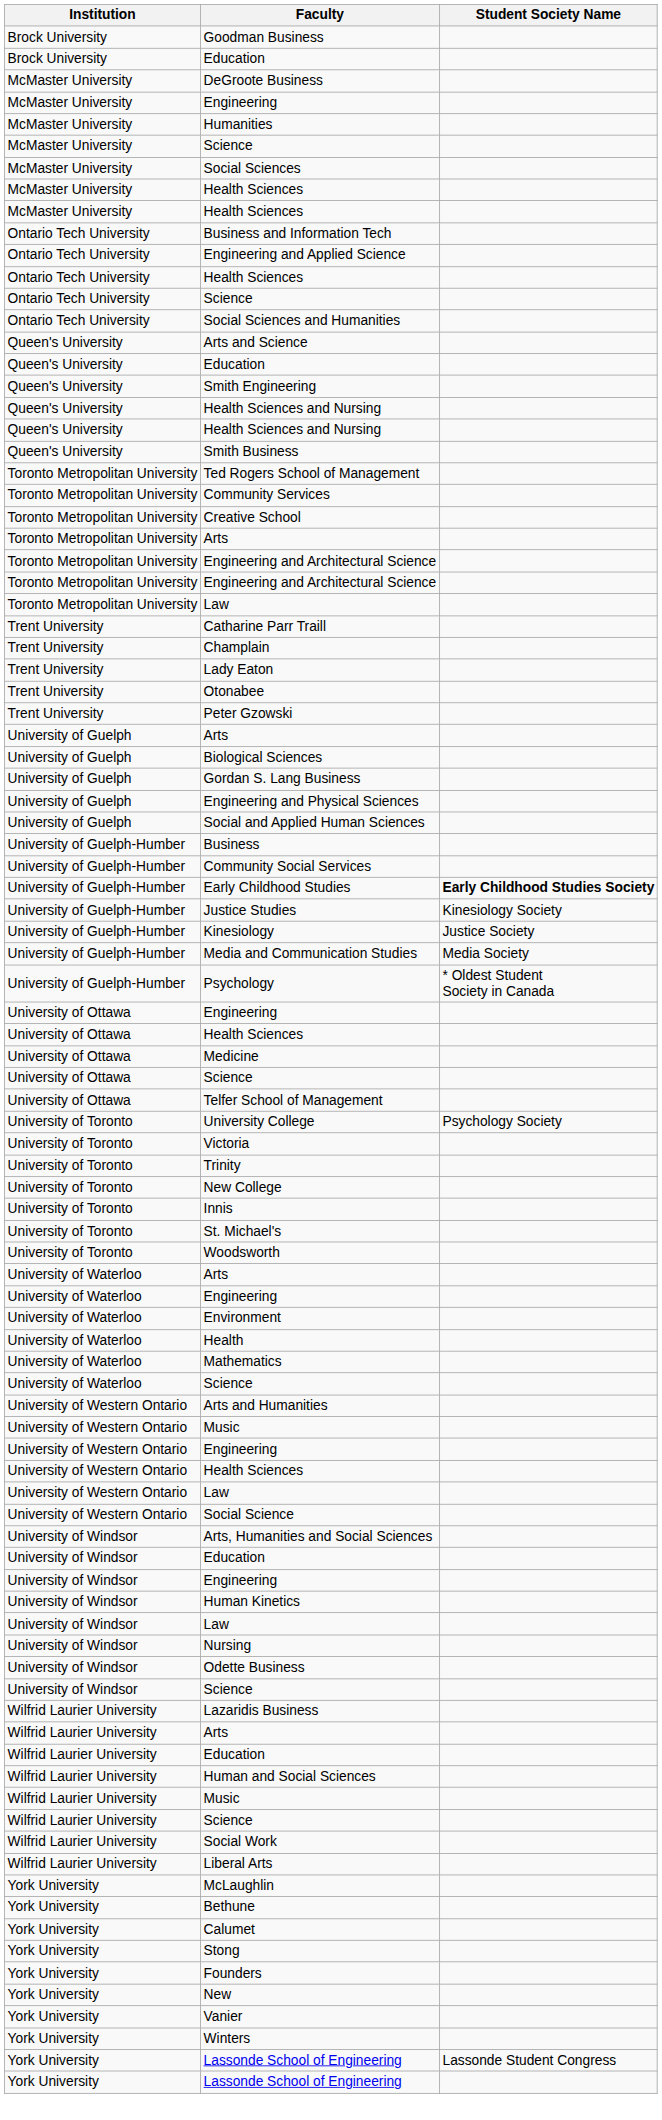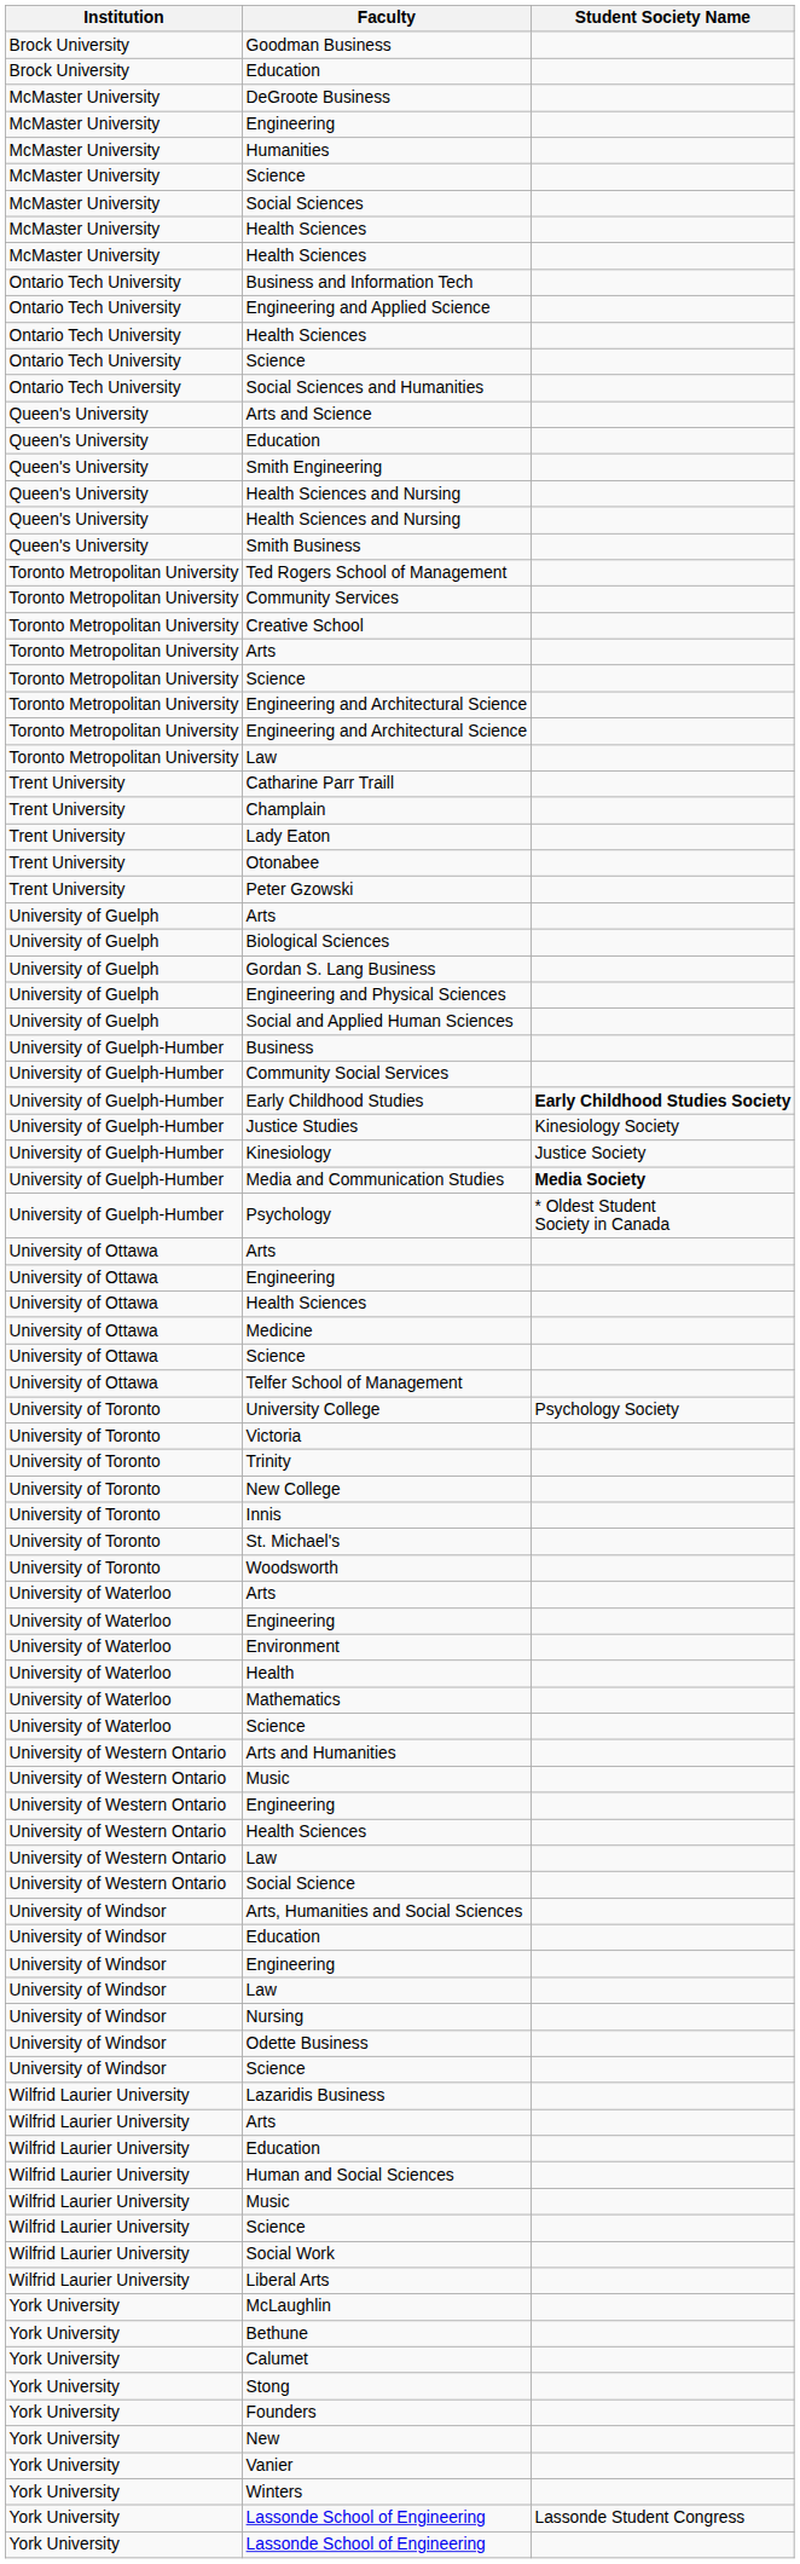 <table class="wikitable">
 <tr>
 <th>Institution</th>
 <th>Faculty</th>
 <th>Student Society Name</th>
 </tr>
 <tr>
 <td>Brock University</td>
 <td>Goodman Business</td>
 <td></td>
 </tr>
 <tr>
 <td>Brock University</td>
 <td>Education</td>
 <td></td>
 </tr>
 <tr>
 <td>McMaster University</td>
 <td>DeGroote Business</td>
 <td></td>
 </tr>
 <tr>
 <td>McMaster University</td>
 <td>Engineering</td>
 <td></td>
 </tr>
 <tr>
 <td>McMaster University</td>
 <td>Humanities</td>
 <td></td>
 </tr>
 <tr>
 <td>McMaster University</td>
 <td>Science</td>
 <td></td>
 </tr>
 <tr>
 <td>McMaster University</td>
 <td>Social Sciences</td>
 <td></td>
 </tr>
 <tr>
 <td>McMaster University</td>
 <td>Health Sciences</td>
 <td></td>
 </tr>
 <tr>
 <td>McMaster University</td>
 <td>Health Sciences</td>
 <td></td>
 </tr>
 <tr>
 <td>Ontario Tech University</td>
 <td>Business and Information Tech</td>
 <td></td>
 </tr>
 <tr>
 <td>Ontario Tech University</td>
 <td>Engineering and Applied Science</td>
 <td></td>
 </tr>
 <tr>
 <td>Ontario Tech University</td>
 <td>Health Sciences</td>
 <td></td>
 </tr>
 <tr>
 <td>Ontario Tech University</td>
 <td>Science</td>
 <td></td>
 </tr>
 <tr>
 <td>Ontario Tech University</td>
 <td>Social Sciences and Humanities</td>
 <td></td>
 </tr>
 <tr>
 <td>Queen's University</td>
 <td>Arts and Science</td>
 <td></td>
 </tr>
 <tr>
 <td>Queen's University</td>
 <td>Education</td>
 <td></td>
 </tr>
 <tr>
 <td>Queen's University</td>
 <td>Smith Engineering</td>
 <td></td>
 </tr>
 <tr>
 <td>Queen's University</td>
 <td>Health Sciences and Nursing</td>
 <td></td>
 </tr>
 <tr>
 <td>Queen's University</td>
 <td>Health Sciences and Nursing</td>
 <td></td>
 </tr>
 <tr>
 <td>Queen's University</td>
 <td>Smith Business</td>
 <td></td>
 </tr>
 <tr>
 <td>Toronto Metropolitan University</td>
 <td>Ted Rogers School of Management</td>
 <td></td>
 </tr>
 <tr>
 <td>Toronto Metropolitan University</td>
 <td>Community Services</td>
 <td></td>
 </tr>
 <tr>
 <td>Toronto Metropolitan University</td>
 <td>Creative School</td>
 <td></td>
 </tr>
 <tr>
 <td>Toronto Metropolitan University</td>
 <td>Arts</td>
 <td></td>
 </tr>
 <tr>
 <td>Toronto Metropolitan University</td>
+<td>Science</td>
+<td></td>
+</tr>
+<tr>
+<td>Toronto Metropolitan University</td>
 <td>Engineering and Architectural Science</td>
 <td></td>
 </tr>
 <tr>
 <td>Toronto Metropolitan University</td>
 <td>Engineering and Architectural Science</td>
 <td></td>
 </tr>
 <tr>
 <td>Toronto Metropolitan University</td>
 <td>Law</td>
 <td></td>
 </tr>
 <tr>
 <td>Trent University</td>
 <td>Catharine Parr Traill</td>
 <td></td>
 </tr>
 <tr>
 <td>Trent University</td>
 <td>Champlain</td>
 <td></td>
 </tr>
 <tr>
 <td>Trent University</td>
 <td>Lady Eaton</td>
 <td></td>
 </tr>
 <tr>
 <td>Trent University</td>
 <td>Otonabee</td>
 <td></td>
 </tr>
 <tr>
 <td>Trent University</td>
 <td>Peter Gzowski</td>
 <td></td>
 </tr>
 <tr>
 <td>University of Guelph</td>
 <td>Arts</td>
 <td></td>
 </tr>
 <tr>
 <td>University of Guelph</td>
 <td>Biological Sciences</td>
 <td></td>
 </tr>
 <tr>
 <td>University of Guelph</td>
 <td>Gordan S. Lang Business</td>
 <td></td>
 </tr>
 <tr>
 <td>University of Guelph</td>
 <td>Engineering and Physical Sciences</td>
 <td></td>
 </tr>
 <tr>
 <td>University of Guelph</td>
 <td>Social and Applied Human Sciences</td>
 <td></td>
 </tr>
 <tr>
 <td>University of Guelph-Humber</td>
 <td>Business</td>
 <td></td>
 </tr>
 <tr>
 <td>University of Guelph-Humber</td>
 <td>Community Social Services</td>
 <td></td>
 </tr>
 <tr>
 <td>University of Guelph-Humber</td>
 <td>Early Childhood Studies</td>
 <td><strong>Early Childhood Studies Society</strong></td>
 </tr>
 <tr>
 <td>University of Guelph-Humber</td>
 <td>Justice Studies</td>
 <td>Kinesiology Society</td>
 </tr>
 <tr>
 <td>University of Guelph-Humber</td>
 <td>Kinesiology</td>
 <td>Justice Society</td>
 </tr>
 <tr>
 <td>University of Guelph-Humber</td>
 <td>Media and Communication Studies</td>
-<td>Media Society</td>
+<td><strong>Media Society</strong></td>
 </tr>
 <tr>
 <td>University of Guelph-Humber</td>
 <td>Psychology</td>
 <td>* Oldest Student<br>Society in Canada</td>
+</tr>
+<tr>
+<td>University of Ottawa</td>
+<td>Arts</td>
+<td></td>
 </tr>
 <tr>
 <td>University of Ottawa</td>
 <td>Engineering</td>
 <td></td>
 </tr>
 <tr>
 <td>University of Ottawa</td>
 <td>Health Sciences</td>
 <td></td>
 </tr>
 <tr>
 <td>University of Ottawa</td>
 <td>Medicine</td>
 <td></td>
 </tr>
 <tr>
 <td>University of Ottawa</td>
 <td>Science</td>
 <td></td>
 </tr>
 <tr>
 <td>University of Ottawa</td>
 <td>Telfer School of Management</td>
 <td></td>
 </tr>
 <tr>
 <td>University of Toronto</td>
 <td>University College</td>
 <td>Psychology Society</td>
 </tr>
 <tr>
 <td>University of Toronto</td>
 <td>Victoria</td>
 <td></td>
 </tr>
 <tr>
 <td>University of Toronto</td>
 <td>Trinity</td>
 <td></td>
 </tr>
 <tr>
 <td>University of Toronto</td>
 <td>New College</td>
 <td></td>
 </tr>
 <tr>
 <td>University of Toronto</td>
 <td>Innis</td>
 <td></td>
 </tr>
 <tr>
 <td>University of Toronto</td>
 <td>St. Michael's</td>
 <td></td>
 </tr>
 <tr>
 <td>University of Toronto</td>
 <td>Woodsworth</td>
 <td></td>
 </tr>
 <tr>
 <td>University of Waterloo</td>
 <td>Arts</td>
 <td></td>
 </tr>
 <tr>
 <td>University of Waterloo</td>
 <td>Engineering</td>
 <td></td>
 </tr>
 <tr>
 <td>University of Waterloo</td>
 <td>Environment</td>
 <td></td>
 </tr>
 <tr>
 <td>University of Waterloo</td>
 <td>Health</td>
 <td></td>
 </tr>
 <tr>
 <td>University of Waterloo</td>
 <td>Mathematics</td>
 <td></td>
 </tr>
 <tr>
 <td>University of Waterloo</td>
 <td>Science</td>
 <td></td>
 </tr>
 <tr>
 <td>University of Western Ontario</td>
 <td>Arts and Humanities</td>
 <td></td>
 </tr>
 <tr>
 <td>University of Western Ontario</td>
 <td>Music</td>
 <td></td>
 </tr>
 <tr>
 <td>University of Western Ontario</td>
 <td>Engineering</td>
 <td></td>
 </tr>
 <tr>
 <td>University of Western Ontario</td>
 <td>Health Sciences</td>
 <td></td>
 </tr>
 <tr>
 <td>University of Western Ontario</td>
 <td>Law</td>
 <td></td>
 </tr>
 <tr>
 <td>University of Western Ontario</td>
 <td>Social Science</td>
 <td></td>
 </tr>
 <tr>
 <td>University of Windsor</td>
 <td>Arts, Humanities and Social Sciences</td>
 <td></td>
 </tr>
 <tr>
 <td>University of Windsor</td>
 <td>Education</td>
 <td></td>
 </tr>
 <tr>
 <td>University of Windsor</td>
 <td>Engineering</td>
 <td></td>
 </tr>
 <tr>
 <td>University of Windsor</td>
-<td>Human Kinetics</td>
-<td></td>
-</tr>
-<tr>
-<td>University of Windsor</td>
 <td>Law</td>
 <td></td>
 </tr>
 <tr>
 <td>University of Windsor</td>
 <td>Nursing</td>
 <td></td>
 </tr>
 <tr>
 <td>University of Windsor</td>
 <td>Odette Business</td>
 <td></td>
 </tr>
 <tr>
 <td>University of Windsor</td>
 <td>Science</td>
 <td></td>
 </tr>
 <tr>
 <td>Wilfrid Laurier University</td>
 <td>Lazaridis Business</td>
 <td></td>
 </tr>
 <tr>
 <td>Wilfrid Laurier University</td>
 <td>Arts</td>
 <td></td>
 </tr>
 <tr>
 <td>Wilfrid Laurier University</td>
 <td>Education</td>
 <td></td>
 </tr>
 <tr>
 <td>Wilfrid Laurier University</td>
 <td>Human and Social Sciences</td>
 <td></td>
 </tr>
 <tr>
 <td>Wilfrid Laurier University</td>
 <td>Music</td>
 <td></td>
 </tr>
 <tr>
 <td>Wilfrid Laurier University</td>
 <td>Science</td>
 <td></td>
 </tr>
 <tr>
 <td>Wilfrid Laurier University</td>
 <td>Social Work</td>
 <td></td>
 </tr>
 <tr>
 <td>Wilfrid Laurier University</td>
 <td>Liberal Arts</td>
 <td></td>
 </tr>
 <tr>
 <td>York University</td>
 <td>McLaughlin</td>
 <td></td>
 </tr>
 <tr>
 <td>York University</td>
 <td>Bethune</td>
 <td></td>
 </tr>
 <tr>
 <td>York University</td>
 <td>Calumet</td>
 <td></td>
 </tr>
 <tr>
 <td>York University</td>
 <td>Stong</td>
 <td></td>
 </tr>
 <tr>
 <td>York University</td>
 <td>Founders</td>
 <td></td>
 </tr>
 <tr>
 <td>York University</td>
 <td>New</td>
 <td></td>
 </tr>
 <tr>
 <td>York University</td>
 <td>Vanier</td>
 <td></td>
 </tr>
 <tr>
 <td>York University</td>
 <td>Winters</td>
 <td></td>
 </tr>
 <tr>
 <td>York University</td>
 <td><a href='#'>Lassonde School of Engineering</a></td>
 <td>Lassonde Student Congress</td>
 </tr>
 <tr>
 <td>York University</td>
 <td><a href='#'>Lassonde School of Engineering</a></td>
 <td></td>
 </tr>
 </table>
